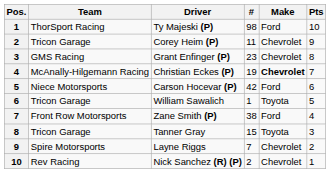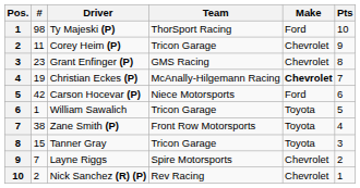 <table class="wikitable" style="font-size:95%">
 <tr>
 <th>Pos.</th>
+<th>#</th>
+<th>Driver</th>
 <th>Team</th>
-<th>Driver</th>
-<th>#</th>
 <th>Make</th>
 <th>Pts</th>
 </tr>
 <tr>
 <th>1</th>
+<td>98</td>
+<td>Ty Majeski <strong>(P)</strong></td>
 <td>ThorSport Racing</td>
-<td>Ty Majeski <strong>(P)</strong></td>
-<td>98</td>
 <td>Ford</td>
 <td>10</td>
 </tr>
 <tr>
 <th>2</th>
+<td>11</td>
+<td>Corey Heim <strong>(P)</strong></td>
 <td>Tricon Garage</td>
-<td>Corey Heim <strong>(P)</strong></td>
-<td>11</td>
 <td>Chevrolet</td>
 <td>9</td>
 </tr>
 <tr>
 <th>3</th>
+<td>23</td>
+<td>Grant Enfinger <strong>(P)</strong></td>
 <td>GMS Racing</td>
-<td>Grant Enfinger <strong>(P)</strong></td>
-<td>23</td>
 <td>Chevrolet</td>
 <td>8</td>
 </tr>
 <tr>
 <th>4</th>
+<td>19</td>
+<td>Christian Eckes <strong>(P)</strong></td>
 <td>McAnally-Hilgemann Racing</td>
-<td>Christian Eckes <strong>(P)</strong></td>
-<td>19</td>
 <td><strong>Chevrolet</strong></td>
 <td>7</td>
 </tr>
 <tr>
 <th>5</th>
+<td>42</td>
+<td>Carson Hocevar <strong>(P)</strong></td>
 <td>Niece Motorsports</td>
-<td>Carson Hocevar <strong>(P)</strong></td>
-<td>42</td>
 <td>Ford</td>
 <td>6</td>
 </tr>
 <tr>
 <th>6</th>
+<td>1</td>
+<td>William Sawalich</td>
 <td>Tricon Garage</td>
-<td>William Sawalich</td>
-<td>1</td>
 <td>Toyota</td>
 <td>5</td>
 </tr>
 <tr>
 <th>7</th>
+<td>38</td>
+<td>Zane Smith <strong>(P)</strong></td>
 <td>Front Row Motorsports</td>
-<td>Zane Smith <strong>(P)</strong></td>
-<td>38</td>
-<td>Ford</td>
+<td>Toyota</td>
 <td>4</td>
 </tr>
 <tr>
 <th>8</th>
+<td>15</td>
+<td>Tanner Gray</td>
 <td>Tricon Garage</td>
-<td>Tanner Gray</td>
-<td>15</td>
 <td>Toyota</td>
 <td>3</td>
 </tr>
 <tr>
 <th>9</th>
+<td>7</td>
+<td>Layne Riggs</td>
 <td>Spire Motorsports</td>
-<td>Layne Riggs</td>
-<td>7</td>
 <td>Chevrolet</td>
 <td>2</td>
 </tr>
 <tr>
 <th>10</th>
+<td>2</td>
+<td>Nick Sanchez <strong>(R) (P)</strong></td>
 <td>Rev Racing</td>
-<td>Nick Sanchez <strong>(R) (P)</strong></td>
-<td>2</td>
 <td>Chevrolet</td>
 <td>1</td>
 </tr>
 </table>
